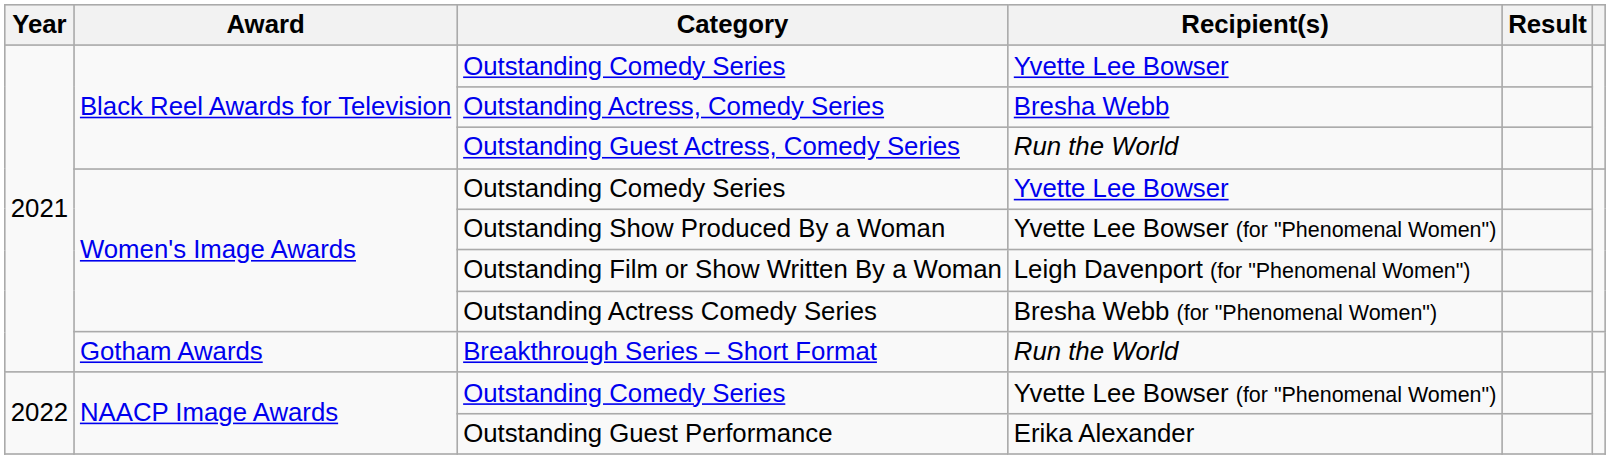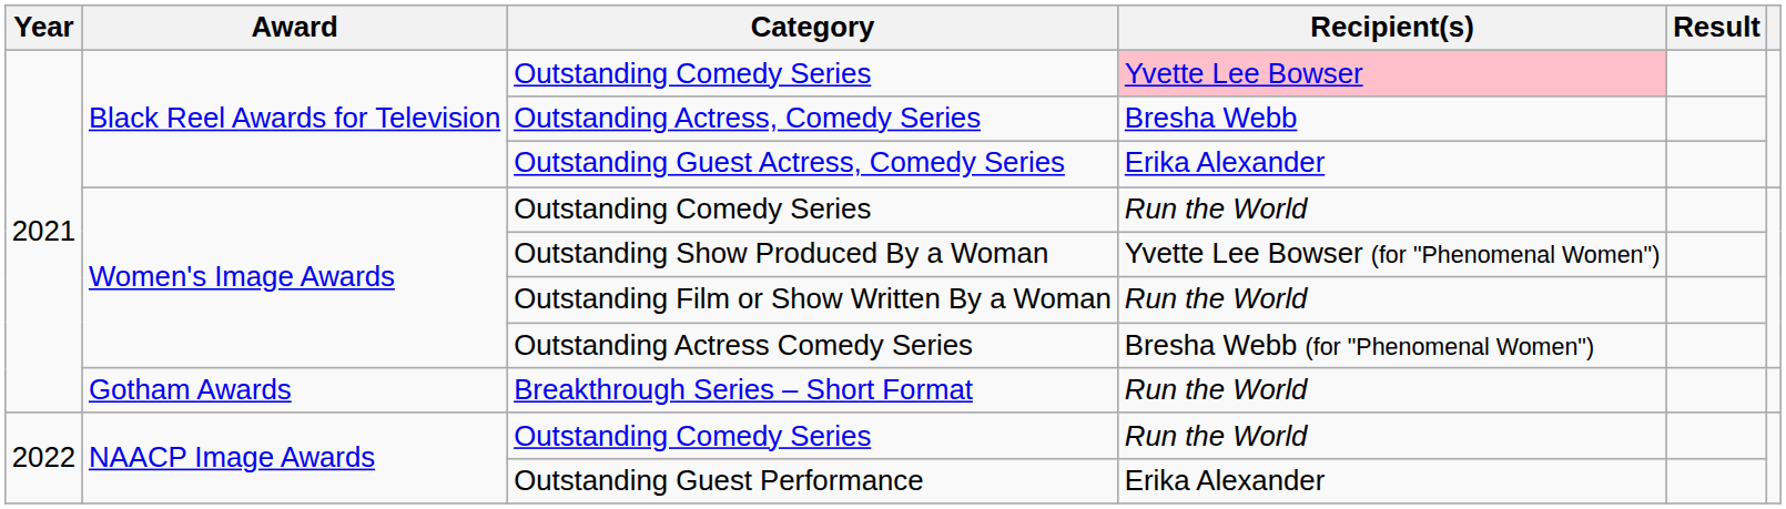 <table class="wikitable sortable">
 <tr>
 <th>Year</th>
 <th>Award</th>
 <th>Category</th>
 <th>Recipient(s)</th>
 <th>Result</th>
 <th></th>
 </tr>
 <tr>
 <td rowspan="8" style="text-align:center;">2021</td>
 <td rowspan="3"><a href='#'>Black Reel Awards for Television</a></td>
 <td><a href='#'>Outstanding Comedy Series</a></td>
-<td><a href='#'>Yvette Lee Bowser</a></td>
+<td style="background: pink;"><a href='#'>Yvette Lee Bowser</a></td>
 <td></td>
 <td style="text-align:center;" rowspan="3"></td>
 </tr>
 <tr>
 <td><a href='#'>Outstanding Actress, Comedy Series</a></td>
 <td><a href='#'>Bresha Webb</a></td>
 <td></td>
 </tr>
 <tr>
 <td><a href='#'>Outstanding Guest Actress, Comedy Series</a></td>
-<td><em>Run the World</em></td>
+<td><a href='#'>Erika Alexander</a></td>
 <td></td>
 </tr>
 <tr>
 <td rowspan="4"><a href='#'>Women's Image Awards</a></td>
 <td>Outstanding Comedy Series</td>
-<td><a href='#'>Yvette Lee Bowser</a></td>
+<td><em>Run the World</em></td>
 <td></td>
 <td style="text-align:center;" rowspan="4"></td>
 </tr>
 <tr>
 <td>Outstanding Show Produced By a Woman</td>
 <td>Yvette Lee Bowser <small>(for "Phenomenal Women")</small></td>
 <td></td>
 </tr>
 <tr>
 <td>Outstanding Film or Show Written By a Woman</td>
-<td>Leigh Davenport <small>(for "Phenomenal Women")</small></td>
+<td><em>Run the World</em></td>
 <td></td>
 </tr>
 <tr>
 <td>Outstanding Actress Comedy Series</td>
 <td>Bresha Webb <small>(for "Phenomenal Women")</small></td>
 <td></td>
 </tr>
 <tr>
 <td><a href='#'>Gotham Awards</a></td>
 <td><a href='#'>Breakthrough Series – Short Format</a></td>
 <td><em>Run the World</em></td>
 <td></td>
 <td style="text-align:center;"></td>
 </tr>
 <tr>
 <td rowspan="2" style="text-align:center;">2022</td>
 <td rowspan="2"><a href='#'>NAACP Image Awards</a></td>
 <td><a href='#'>Outstanding Comedy Series</a></td>
-<td>Yvette Lee Bowser <small>(for "Phenomenal Women")</small></td>
+<td><em>Run the World</em></td>
 <td></td>
 <td style="text-align:center;" rowspan="2"></td>
 </tr>
 <tr>
 <td>Outstanding Guest Performance</td>
 <td>Erika Alexander</td>
 <td></td>
 </tr>
 </table>
